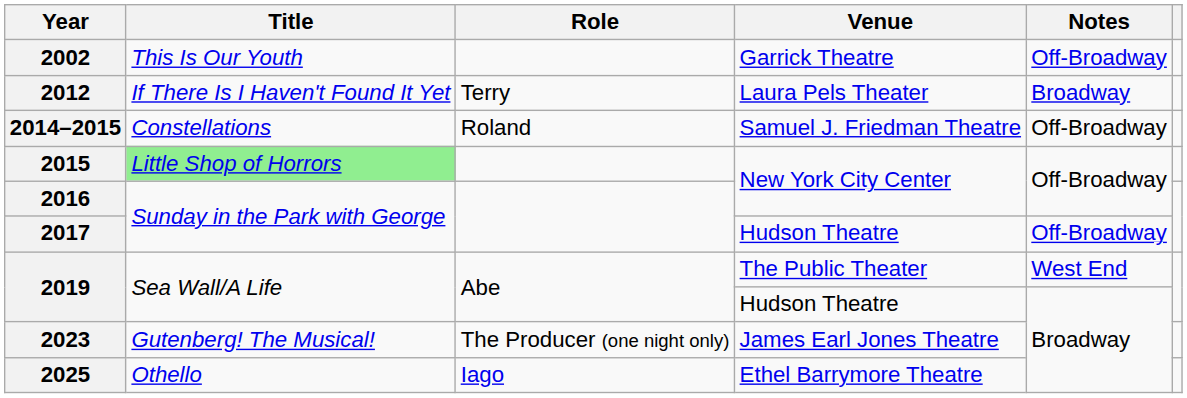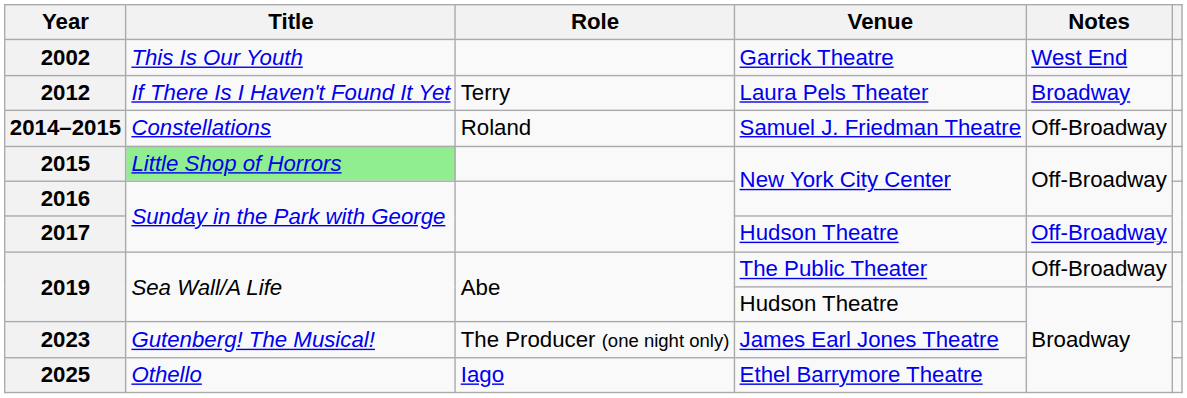 <table class="wikitable plainrowheaders sortable" style="margin-right: 0;">
 <tr>
 <th scope="col">Year</th>
 <th scope="col">Title</th>
 <th scope="col">Role</th>
 <th scope="col">Venue</th>
 <th scope=col>Notes</th>
 <th scope="col" class="unsortable"></th>
 </tr>
 <tr>
 <th scope="row">2002</th>
 <td><em><a href='#'>This Is Our Youth</a></em></td>
 <td></td>
 <td><a href='#'>Garrick Theatre</a></td>
-<td><a href='#'>Off-Broadway</a></td>
+<td><a href='#'>West End</a></td>
 <td style="text-align:center;"></td>
 </tr>
 <tr>
 <th scope="row">2012</th>
 <td><em><a href='#'>If There Is I Haven't Found It Yet</a></em></td>
 <td>Terry</td>
 <td><a href='#'>Laura Pels Theater</a></td>
 <td><a href='#'>Broadway</a></td>
 <td style="text-align:center;"></td>
 </tr>
 <tr>
 <th scope="row">2014–2015</th>
 <td><em><a href='#'>Constellations</a></em></td>
 <td>Roland</td>
 <td><a href='#'>Samuel J. Friedman Theatre</a></td>
 <td>Off-Broadway</td>
 <td style="text-align:center;"></td>
 </tr>
 <tr>
 <th scope="row">2015</th>
 <td style="background: lightgreen;"><em><a href='#'>Little Shop of Horrors</a></em></td>
 <td></td>
 <td rowspan=2><a href='#'>New York City Center</a></td>
 <td rowspan=2>Off-Broadway</td>
 <td style="text-align:center;"></td>
 </tr>
 <tr>
 <th scope="row">2016</th>
 <td rowspan=2><em><a href='#'>Sunday in the Park with George</a></em></td>
 <td rowspan=2></td>
 <td rowspan=2 style="text-align:center;"></td>
 </tr>
 <tr>
 <th scope=row>2017</th>
 <td><a href='#'>Hudson Theatre</a></td>
 <td><a href='#'>Off-Broadway</a></td>
 </tr>
 <tr>
 <th rowspan=2 scope="row">2019</th>
 <td rowspan=2><em>Sea Wall/A Life</em></td>
 <td rowspan=2>Abe</td>
 <td><a href='#'>The Public Theater</a></td>
-<td><a href='#'>West End</a></td>
+<td>Off-Broadway</td>
 <td rowspan=2 style="text-align:center;"></td>
 </tr>
 <tr>
 <td>Hudson Theatre</td>
 <td rowspan=3>Broadway</td>
 </tr>
 <tr>
 <th scope="row">2023</th>
 <td><em><a href='#'>Gutenberg! The Musical!</a></em></td>
 <td>The Producer <small>(one night only)</small></td>
 <td><a href='#'>James Earl Jones Theatre</a></td>
 <td style="text-align:center;"></td>
 </tr>
 <tr>
 <th scope="row">2025</th>
 <td><em><a href='#'>Othello</a></em></td>
 <td><a href='#'>Iago</a></td>
 <td><a href='#'>Ethel Barrymore Theatre</a></td>
 <td style="text-align:center;"></td>
 </tr>
 </table>
